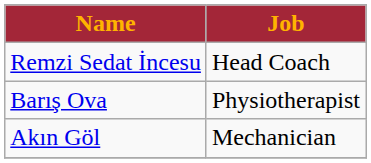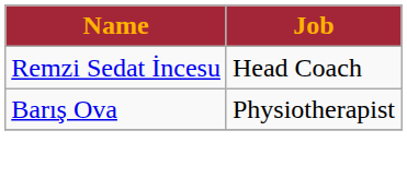 <table class="wikitable">
 <tr>
 <th style="color:#FFB300; background:#A32638;">Name</th>
 <th style="color:#FFB300; background:#A32638;">Job</th>
 </tr>
 <tr>
 <td> <a href='#'>Remzi Sedat İncesu</a></td>
 <td>Head Coach</td>
 </tr>
 <tr>
 <td> <a href='#'>Barış Ova</a></td>
 <td>Physiotherapist</td>
 </tr>
 <tr>
-<td> <a href='#'>Akın Göl</a></td>
-<td>Mechanician</td>
-</tr>
-<tr>
 </tr>
 </table>
